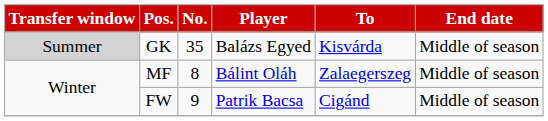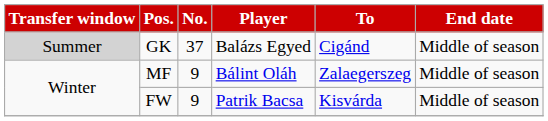 <table class="wikitable plainrowheaders sortable">
 <tr>
 <th style="background-color:#CD0001;color:white">Transfer window</th>
 <th style="background-color:#CD0001;color:white">Pos.</th>
 <th style="background-color:#CD0001;color:white">No.</th>
 <th style="background-color:#CD0001;color:white">Player</th>
 <th style="background-color:#CD0001;color:white">To</th>
 <th style="background-color:#CD0001;color:white">End date</th>
 </tr>
 <tr>
 <td style="background: lightgrey; text-align:center;">Summer</td>
 <td style=text-align:center;>GK</td>
-<td style=text-align:center;>35</td>
+<td style=text-align:center;>37</td>
 <td style=text-align:left;> Balázs Egyed</td>
-<td style=text-align:left;><a href='#'>Kisvárda</a></td>
+<td style=text-align:left;><a href='#'>Cigánd</a></td>
 <td style=text-align:center;>Middle of season</td>
 </tr>
 <tr>
 <td rowspan="2" style="text-align:center;">Winter</td>
 <td style=text-align:center;>MF</td>
-<td style=text-align:center;>8</td>
+<td style=text-align:center;>9</td>
 <td style=text-align:left;> <a href='#'>Bálint Oláh</a></td>
 <td style=text-align:left;><a href='#'>Zalaegerszeg</a></td>
 <td style=text-align:center;>Middle of season</td>
 </tr>
 <tr>
 <td style=text-align:center;>FW</td>
 <td style=text-align:center;>9</td>
 <td style=text-align:left;> <a href='#'>Patrik Bacsa</a></td>
-<td style=text-align:left;><a href='#'>Cigánd</a></td>
+<td style=text-align:left;><a href='#'>Kisvárda</a></td>
 <td style=text-align:center;>Middle of season</td>
 </tr>
 <tr>
 </tr>
 </table>
